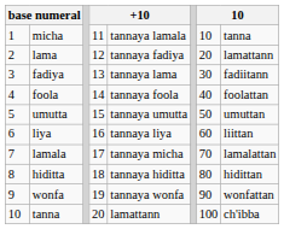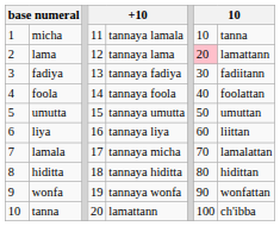 <table class="wikitable">
 <tr>
 <th colspan="2">base numeral</th>
 <td rowspan="11" style="background-color: lightgrey;"></td>
 <th colspan="2">+10</th>
 <td rowspan="11" style="background-color: lightgrey;"></td>
 <th colspan="2">10</th>
 </tr>
 <tr>
 <td>1</td>
 <td>micha</td>
 <td>11</td>
 <td>tannaya lamala</td>
 <td>10</td>
 <td>tanna</td>
 </tr>
 <tr>
 <td>2</td>
 <td>lama</td>
 <td>12</td>
-<td>tannaya fadiya</td>
-<td>20</td>
+<td>tannaya lama</td>
+<td style="background: pink;">20</td>
 <td>lamattann</td>
 </tr>
 <tr>
 <td>3</td>
 <td>fadiya</td>
 <td>13</td>
-<td>tannaya lama</td>
+<td>tannaya fadiya</td>
 <td>30</td>
 <td>fadiitann</td>
 </tr>
 <tr>
 <td>4</td>
 <td>foola</td>
 <td>14</td>
 <td>tannaya foola</td>
 <td>40</td>
 <td>foolattan</td>
 </tr>
 <tr>
 <td>5</td>
 <td>umutta</td>
 <td>15</td>
 <td>tannaya umutta</td>
 <td>50</td>
 <td>umuttan</td>
 </tr>
 <tr>
 <td>6</td>
 <td>liya</td>
 <td>16</td>
 <td>tannaya liya</td>
 <td>60</td>
 <td>liittan</td>
 </tr>
 <tr>
 <td>7</td>
 <td>lamala</td>
 <td>17</td>
 <td>tannaya micha</td>
 <td>70</td>
 <td>lamalattan</td>
 </tr>
 <tr>
 <td>8</td>
 <td>hiditta</td>
 <td>18</td>
 <td>tannaya hiditta</td>
 <td>80</td>
 <td>hidittan</td>
 </tr>
 <tr>
 <td>9</td>
 <td>wonfa</td>
 <td>19</td>
 <td>tannaya wonfa</td>
 <td>90</td>
 <td>wonfattan</td>
 </tr>
 <tr>
 <td>10</td>
 <td>tanna</td>
 <td>20</td>
 <td>lamattann</td>
 <td>100</td>
 <td>ch'ibba</td>
 </tr>
 </table>
